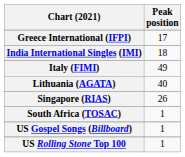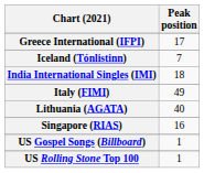 <table class="wikitable sortable plainrowheaders" style="text-align:center">
 <tr>
 <th scope="col">Chart (2021)</th>
 <th scope="col">Peak<br>position</th>
 </tr>
 <tr>
 </tr>
 <tr>
 </tr>
 <tr>
 </tr>
 <tr>
 </tr>
 <tr>
 </tr>
 <tr>
 </tr>
 <tr>
 </tr>
 <tr>
 </tr>
 <tr>
 </tr>
 <tr>
 <th scope="row">Greece International (<a href='#'>IFPI</a>)</th>
 <td>17</td>
 </tr>
 <tr>
 </tr>
 <tr>
+<th scope="row">Iceland (<a href='#'>Tónlistinn</a>)</th>
+<td>7</td>
+</tr>
+<tr>
 <th scope="row"><a href='#'>India International Singles</a> (<a href='#'>IMI</a>)</th>
 <td>18</td>
 </tr>
 <tr>
 </tr>
 <tr>
 <th scope="row">Italy (<a href='#'>FIMI</a>)</th>
 <td>49</td>
 </tr>
 <tr>
 <th scope="row">Lithuania (<a href='#'>AGATA</a>)</th>
 <td>40</td>
 </tr>
 <tr>
 </tr>
 <tr>
 </tr>
 <tr>
 </tr>
 <tr>
 </tr>
 <tr>
 <th scope="row">Singapore (<a href='#'>RIAS</a>)</th>
-<td>26</td>
+<td>16</td>
 </tr>
 <tr>
-</tr>
-<tr>
-<th scope="row">South Africa (<a href='#'>TOSAC</a>)</th>
-<td>1</td>
 </tr>
 <tr>
 </tr>
 <tr>
 </tr>
 <tr>
 </tr>
 <tr>
 </tr>
 <tr>
 </tr>
 <tr>
 </tr>
 <tr>
 <th scope="row">US <a href='#'>Gospel Songs</a> (<em><a href='#'>Billboard</a></em>)</th>
 <td>1</td>
 </tr>
 <tr>
 </tr>
 <tr>
 </tr>
 <tr>
 </tr>
 <tr>
 <th scope="row">US <a href='#'><em>Rolling Stone</em> Top 100</a></th>
 <td>1</td>
 </tr>
 </table>
